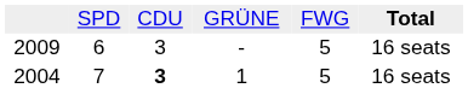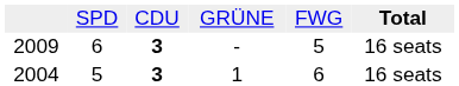 <table border="0" cellpadding="2" cellspacing="0" width="350">
 <tr bgcolor="#eeeeee" align="center">
 <td></td>
 <td><a href='#'>SPD</a></td>
 <td><a href='#'>CDU</a></td>
 <td><a href='#'>GRÜNE</a></td>
 <td><a href='#'>FWG</a></td>
 <td><strong>Total</strong></td>
 </tr>
 <tr align="center">
 <td>2009</td>
 <td>6</td>
-<td>3</td>
+<td><strong>3</strong></td>
 <td>-</td>
 <td>5</td>
 <td>16 seats</td>
 </tr>
 <tr align="center">
 <td>2004</td>
-<td>7</td>
+<td>5</td>
 <td><strong>3</strong></td>
 <td>1</td>
-<td>5</td>
+<td>6</td>
 <td>16 seats</td>
 </tr>
 </table>
